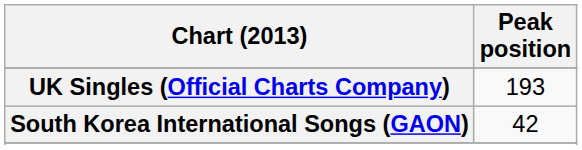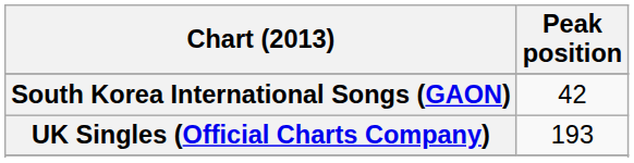 <table class="wikitable plainrowheaders sortable" border="1">
 <tr>
 <th>Chart (2013)</th>
 <th>Peak<br>position</th>
 </tr>
 <tr>
 </tr>
 <tr>
+<th scope="row">South Korea International Songs (<a href='#'>GAON</a>)</th>
+<td style="text-align:center;">42</td>
+</tr>
+<tr>
 <th scope="row">UK Singles (<a href='#'>Official Charts Company</a>)</th>
 <td align=center>193</td>
-</tr>
-<tr>
-<th scope="row">South Korea International Songs (<a href='#'>GAON</a>)</th>
-<td style="text-align:center;">42</td>
 </tr>
 <tr>
 </tr>
 <tr>
 </tr>
 <tr>
 </tr>
 </table>
